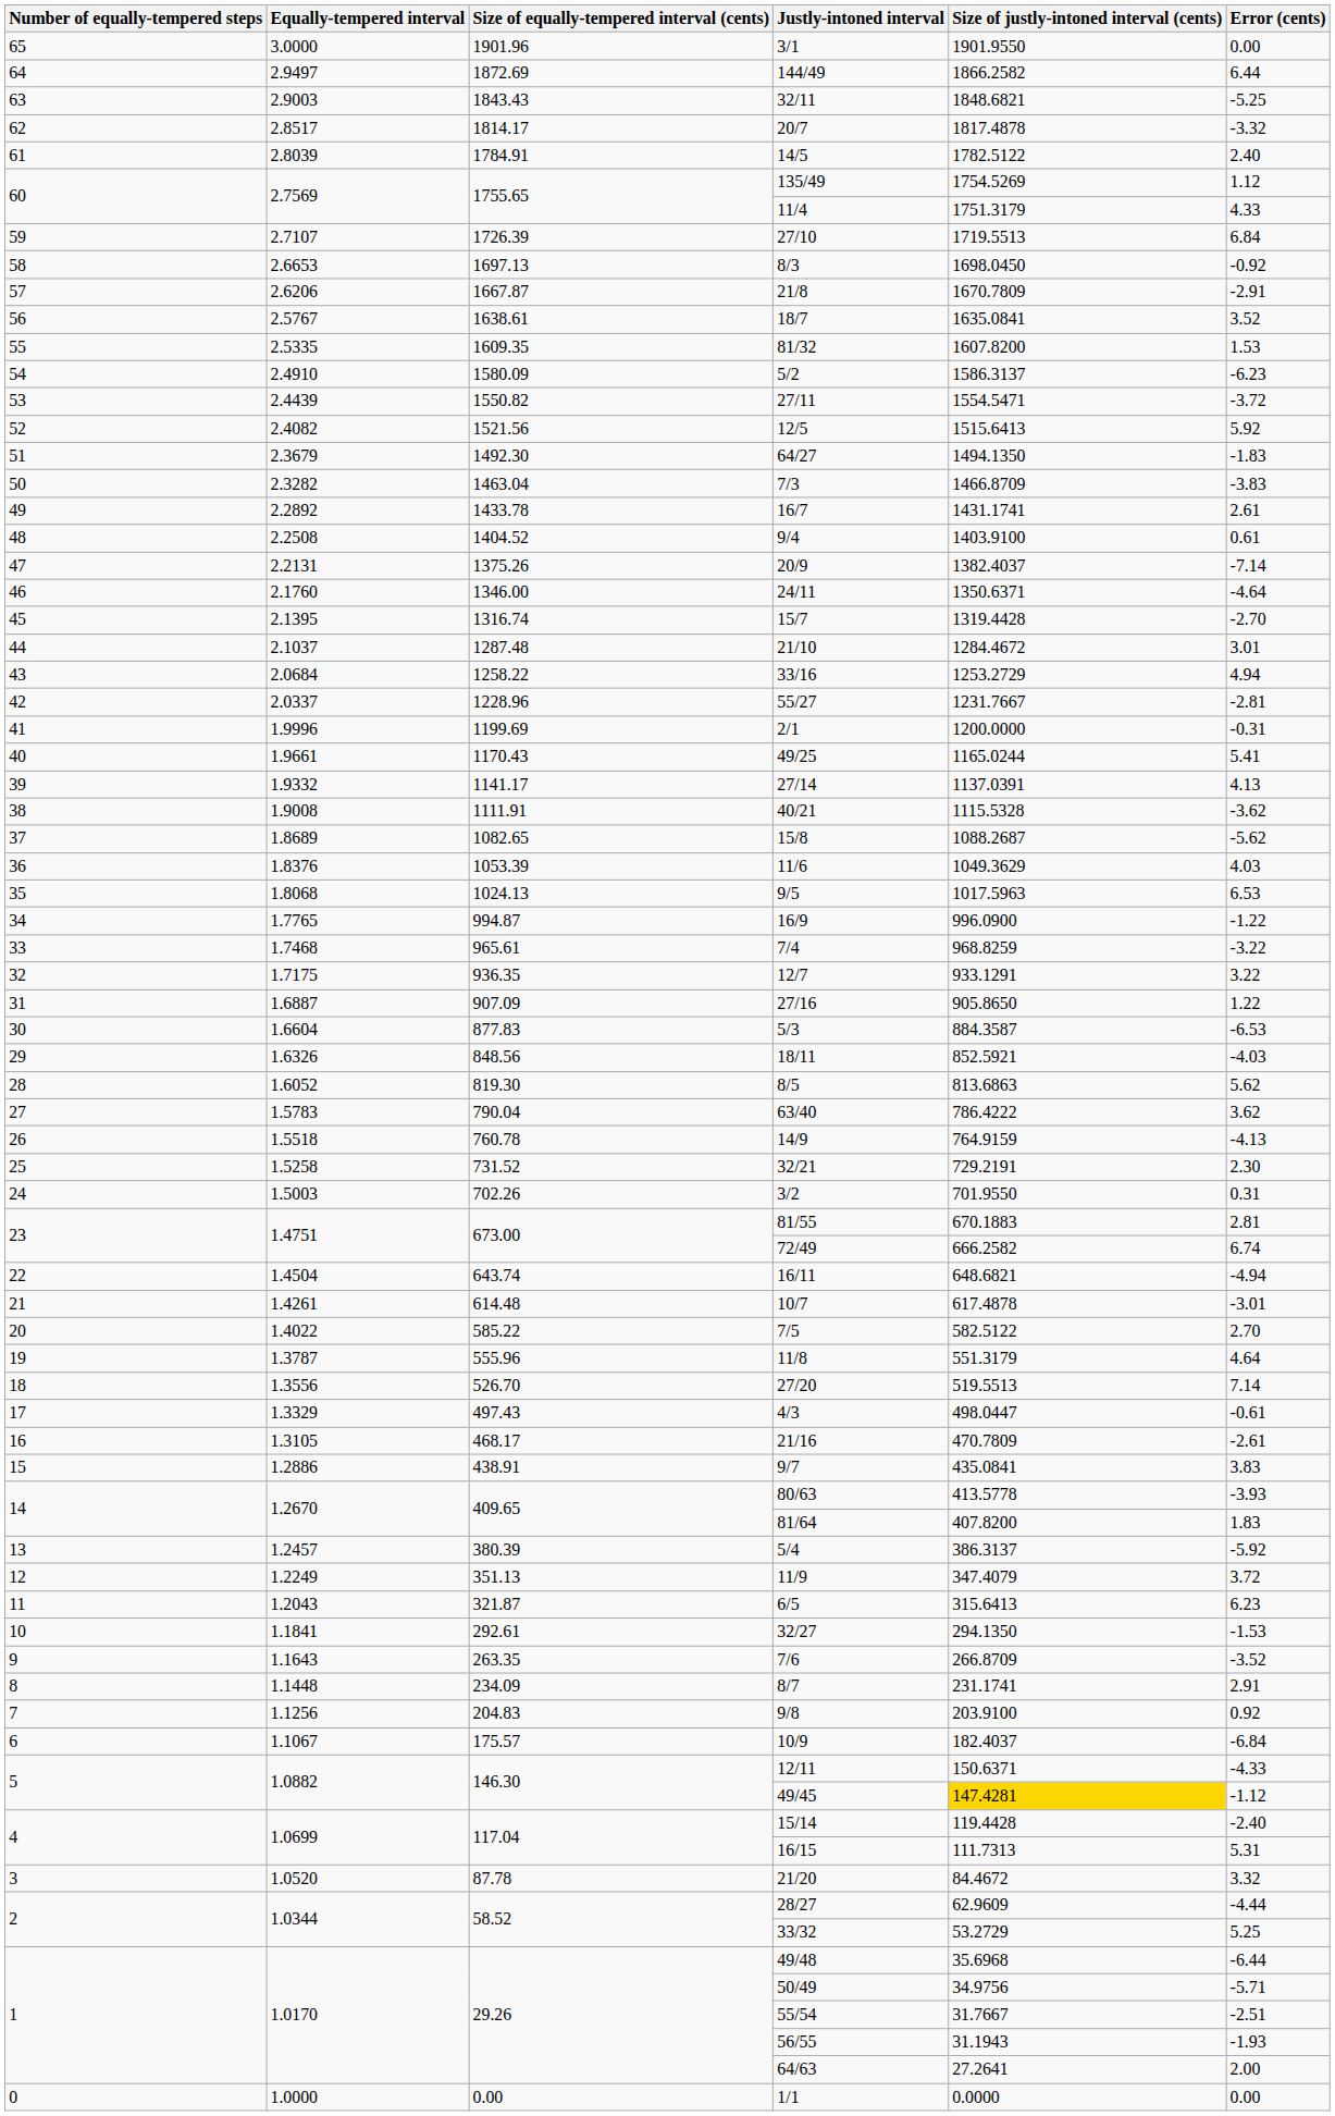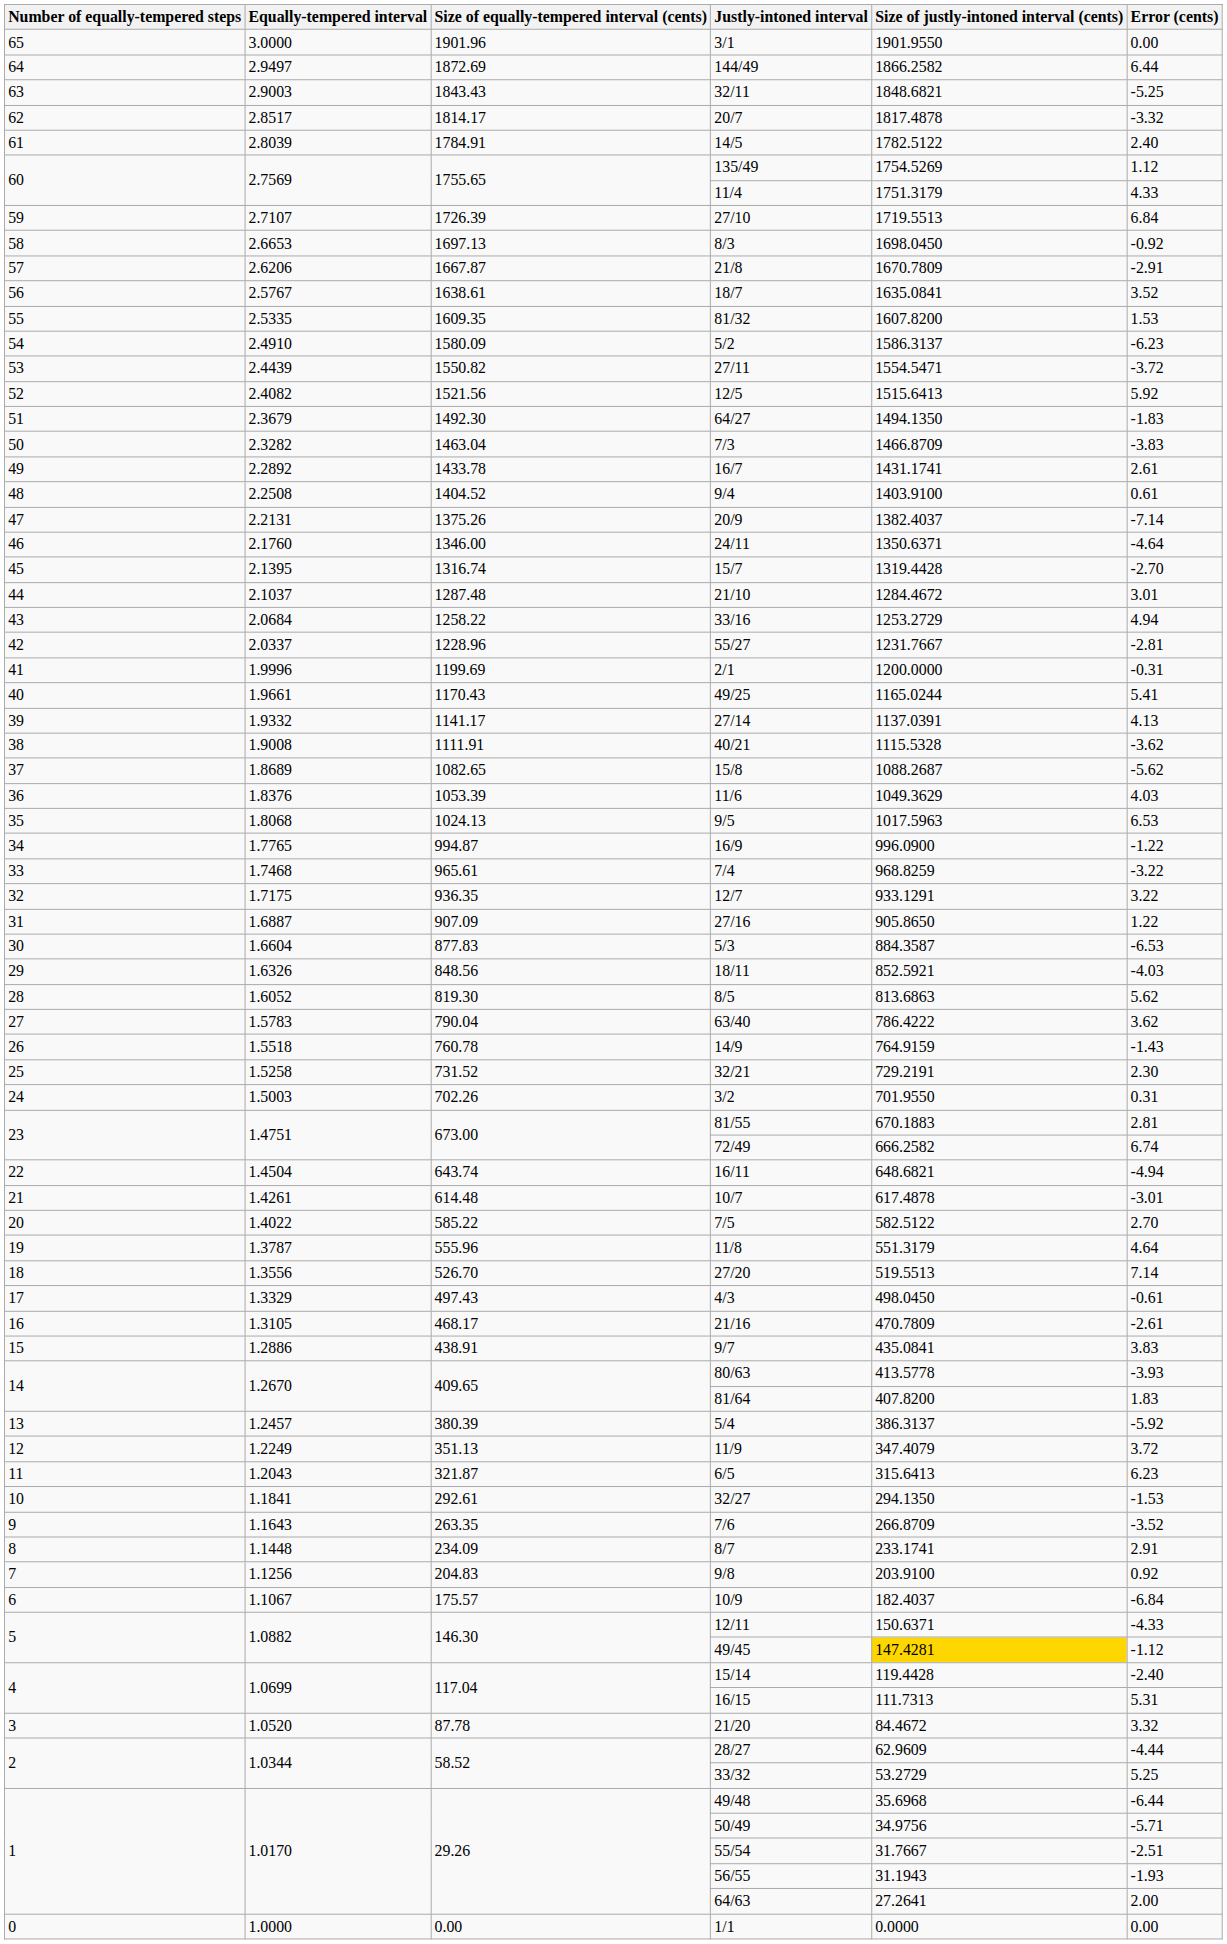 <table class="wikitable sortable mw-collapsible mw-collapsed">
 <tr>
 <th>Number of equally-tempered steps</th>
 <th>Equally-tempered interval</th>
 <th>Size of equally-tempered interval (cents)</th>
 <th>Justly-intoned interval</th>
 <th>Size of justly-intoned interval (cents)</th>
 <th>Error (cents)</th>
 </tr>
 <tr>
 <td>65</td>
 <td>3.0000</td>
 <td>1901.96</td>
 <td>3/1</td>
 <td>1901.9550</td>
 <td>0.00</td>
 </tr>
 <tr>
 <td>64</td>
 <td>2.9497</td>
 <td>1872.69</td>
 <td>144/49</td>
 <td>1866.2582</td>
 <td>6.44</td>
 </tr>
 <tr>
 <td>63</td>
 <td>2.9003</td>
 <td>1843.43</td>
 <td>32/11</td>
 <td>1848.6821</td>
 <td>-5.25</td>
 </tr>
 <tr>
 <td>62</td>
 <td>2.8517</td>
 <td>1814.17</td>
 <td>20/7</td>
 <td>1817.4878</td>
 <td>-3.32</td>
 </tr>
 <tr>
 <td>61</td>
 <td>2.8039</td>
 <td>1784.91</td>
 <td>14/5</td>
 <td>1782.5122</td>
 <td>2.40</td>
 </tr>
 <tr>
 <td rowspan="2">60</td>
 <td rowspan="2">2.7569</td>
 <td rowspan="2">1755.65</td>
 <td>135/49</td>
 <td>1754.5269</td>
 <td>1.12</td>
 </tr>
 <tr>
 <td>11/4</td>
 <td>1751.3179</td>
 <td>4.33</td>
 </tr>
 <tr>
 <td>59</td>
 <td>2.7107</td>
 <td>1726.39</td>
 <td>27/10</td>
 <td>1719.5513</td>
 <td>6.84</td>
 </tr>
 <tr>
 <td>58</td>
 <td>2.6653</td>
 <td>1697.13</td>
 <td>8/3</td>
 <td>1698.0450</td>
 <td>-0.92</td>
 </tr>
 <tr>
 <td>57</td>
 <td>2.6206</td>
 <td>1667.87</td>
 <td>21/8</td>
 <td>1670.7809</td>
 <td>-2.91</td>
 </tr>
 <tr>
 <td>56</td>
 <td>2.5767</td>
 <td>1638.61</td>
 <td>18/7</td>
 <td>1635.0841</td>
 <td>3.52</td>
 </tr>
 <tr>
 <td>55</td>
 <td>2.5335</td>
 <td>1609.35</td>
 <td>81/32</td>
 <td>1607.8200</td>
 <td>1.53</td>
 </tr>
 <tr>
 <td>54</td>
 <td>2.4910</td>
 <td>1580.09</td>
 <td>5/2</td>
 <td>1586.3137</td>
 <td>-6.23</td>
 </tr>
 <tr>
 <td>53</td>
 <td>2.4439</td>
 <td>1550.82</td>
 <td>27/11</td>
 <td>1554.5471</td>
 <td>-3.72</td>
 </tr>
 <tr>
 <td>52</td>
 <td>2.4082</td>
 <td>1521.56</td>
 <td>12/5</td>
 <td>1515.6413</td>
 <td>5.92</td>
 </tr>
 <tr>
 <td>51</td>
 <td>2.3679</td>
 <td>1492.30</td>
 <td>64/27</td>
 <td>1494.1350</td>
 <td>-1.83</td>
 </tr>
 <tr>
 <td>50</td>
 <td>2.3282</td>
 <td>1463.04</td>
 <td>7/3</td>
 <td>1466.8709</td>
 <td>-3.83</td>
 </tr>
 <tr>
 <td>49</td>
 <td>2.2892</td>
 <td>1433.78</td>
 <td>16/7</td>
 <td>1431.1741</td>
 <td>2.61</td>
 </tr>
 <tr>
 <td>48</td>
 <td>2.2508</td>
 <td>1404.52</td>
 <td>9/4</td>
 <td>1403.9100</td>
 <td>0.61</td>
 </tr>
 <tr>
 <td>47</td>
 <td>2.2131</td>
 <td>1375.26</td>
 <td>20/9</td>
 <td>1382.4037</td>
 <td>-7.14</td>
 </tr>
 <tr>
 <td>46</td>
 <td>2.1760</td>
 <td>1346.00</td>
 <td>24/11</td>
 <td>1350.6371</td>
 <td>-4.64</td>
 </tr>
 <tr>
 <td>45</td>
 <td>2.1395</td>
 <td>1316.74</td>
 <td>15/7</td>
 <td>1319.4428</td>
 <td>-2.70</td>
 </tr>
 <tr>
 <td>44</td>
 <td>2.1037</td>
 <td>1287.48</td>
 <td>21/10</td>
 <td>1284.4672</td>
 <td>3.01</td>
 </tr>
 <tr>
 <td>43</td>
 <td>2.0684</td>
 <td>1258.22</td>
 <td>33/16</td>
 <td>1253.2729</td>
 <td>4.94</td>
 </tr>
 <tr>
 <td>42</td>
 <td>2.0337</td>
 <td>1228.96</td>
 <td>55/27</td>
 <td>1231.7667</td>
 <td>-2.81</td>
 </tr>
 <tr>
 <td>41</td>
 <td>1.9996</td>
 <td>1199.69</td>
 <td>2/1</td>
 <td>1200.0000</td>
 <td>-0.31</td>
 </tr>
 <tr>
 <td>40</td>
 <td>1.9661</td>
 <td>1170.43</td>
 <td>49/25</td>
 <td>1165.0244</td>
 <td>5.41</td>
 </tr>
 <tr>
 <td>39</td>
 <td>1.9332</td>
 <td>1141.17</td>
 <td>27/14</td>
 <td>1137.0391</td>
 <td>4.13</td>
 </tr>
 <tr>
 <td>38</td>
 <td>1.9008</td>
 <td>1111.91</td>
 <td>40/21</td>
 <td>1115.5328</td>
 <td>-3.62</td>
 </tr>
 <tr>
 <td>37</td>
 <td>1.8689</td>
 <td>1082.65</td>
 <td>15/8</td>
 <td>1088.2687</td>
 <td>-5.62</td>
 </tr>
 <tr>
 <td>36</td>
 <td>1.8376</td>
 <td>1053.39</td>
 <td>11/6</td>
 <td>1049.3629</td>
 <td>4.03</td>
 </tr>
 <tr>
 <td>35</td>
 <td>1.8068</td>
 <td>1024.13</td>
 <td>9/5</td>
 <td>1017.5963</td>
 <td>6.53</td>
 </tr>
 <tr>
 <td>34</td>
 <td>1.7765</td>
 <td>994.87</td>
 <td>16/9</td>
 <td>996.0900</td>
 <td>-1.22</td>
 </tr>
 <tr>
 <td>33</td>
 <td>1.7468</td>
 <td>965.61</td>
 <td>7/4</td>
 <td>968.8259</td>
 <td>-3.22</td>
 </tr>
 <tr>
 <td>32</td>
 <td>1.7175</td>
 <td>936.35</td>
 <td>12/7</td>
 <td>933.1291</td>
 <td>3.22</td>
 </tr>
 <tr>
 <td>31</td>
 <td>1.6887</td>
 <td>907.09</td>
 <td>27/16</td>
 <td>905.8650</td>
 <td>1.22</td>
 </tr>
 <tr>
 <td>30</td>
 <td>1.6604</td>
 <td>877.83</td>
 <td>5/3</td>
 <td>884.3587</td>
 <td>-6.53</td>
 </tr>
 <tr>
 <td>29</td>
 <td>1.6326</td>
 <td>848.56</td>
 <td>18/11</td>
 <td>852.5921</td>
 <td>-4.03</td>
 </tr>
 <tr>
 <td>28</td>
 <td>1.6052</td>
 <td>819.30</td>
 <td>8/5</td>
 <td>813.6863</td>
 <td>5.62</td>
 </tr>
 <tr>
 <td>27</td>
 <td>1.5783</td>
 <td>790.04</td>
 <td>63/40</td>
 <td>786.4222</td>
 <td>3.62</td>
 </tr>
 <tr>
 <td>26</td>
 <td>1.5518</td>
 <td>760.78</td>
 <td>14/9</td>
 <td>764.9159</td>
-<td>-4.13</td>
+<td>-1.43</td>
 </tr>
 <tr>
 <td>25</td>
 <td>1.5258</td>
 <td>731.52</td>
 <td>32/21</td>
 <td>729.2191</td>
 <td>2.30</td>
 </tr>
 <tr>
 <td>24</td>
 <td>1.5003</td>
 <td>702.26</td>
 <td>3/2</td>
 <td>701.9550</td>
 <td>0.31</td>
 </tr>
 <tr>
 <td rowspan="2">23</td>
 <td rowspan="2">1.4751</td>
 <td rowspan="2">673.00</td>
 <td>81/55</td>
 <td>670.1883</td>
 <td>2.81</td>
 </tr>
 <tr>
 <td>72/49</td>
 <td>666.2582</td>
 <td>6.74</td>
 </tr>
 <tr>
 <td>22</td>
 <td>1.4504</td>
 <td>643.74</td>
 <td>16/11</td>
 <td>648.6821</td>
 <td>-4.94</td>
 </tr>
 <tr>
 <td>21</td>
 <td>1.4261</td>
 <td>614.48</td>
 <td>10/7</td>
 <td>617.4878</td>
 <td>-3.01</td>
 </tr>
 <tr>
 <td>20</td>
 <td>1.4022</td>
 <td>585.22</td>
 <td>7/5</td>
 <td>582.5122</td>
 <td>2.70</td>
 </tr>
 <tr>
 <td>19</td>
 <td>1.3787</td>
 <td>555.96</td>
 <td>11/8</td>
 <td>551.3179</td>
 <td>4.64</td>
 </tr>
 <tr>
 <td>18</td>
 <td>1.3556</td>
 <td>526.70</td>
 <td>27/20</td>
 <td>519.5513</td>
 <td>7.14</td>
 </tr>
 <tr>
 <td>17</td>
 <td>1.3329</td>
 <td>497.43</td>
 <td>4/3</td>
-<td>498.0447</td>
+<td>498.0450</td>
 <td>-0.61</td>
 </tr>
 <tr>
 <td>16</td>
 <td>1.3105</td>
 <td>468.17</td>
 <td>21/16</td>
 <td>470.7809</td>
 <td>-2.61</td>
 </tr>
 <tr>
 <td>15</td>
 <td>1.2886</td>
 <td>438.91</td>
 <td>9/7</td>
 <td>435.0841</td>
 <td>3.83</td>
 </tr>
 <tr>
 <td rowspan="2">14</td>
 <td rowspan="2">1.2670</td>
 <td rowspan="2">409.65</td>
 <td>80/63</td>
 <td>413.5778</td>
 <td>-3.93</td>
 </tr>
 <tr>
 <td>81/64</td>
 <td>407.8200</td>
 <td>1.83</td>
 </tr>
 <tr>
 <td>13</td>
 <td>1.2457</td>
 <td>380.39</td>
 <td>5/4</td>
 <td>386.3137</td>
 <td>-5.92</td>
 </tr>
 <tr>
 <td>12</td>
 <td>1.2249</td>
 <td>351.13</td>
 <td>11/9</td>
 <td>347.4079</td>
 <td>3.72</td>
 </tr>
 <tr>
 <td>11</td>
 <td>1.2043</td>
 <td>321.87</td>
 <td>6/5</td>
 <td>315.6413</td>
 <td>6.23</td>
 </tr>
 <tr>
 <td>10</td>
 <td>1.1841</td>
 <td>292.61</td>
 <td>32/27</td>
 <td>294.1350</td>
 <td>-1.53</td>
 </tr>
 <tr>
 <td>9</td>
 <td>1.1643</td>
 <td>263.35</td>
 <td>7/6</td>
 <td>266.8709</td>
 <td>-3.52</td>
 </tr>
 <tr>
 <td>8</td>
 <td>1.1448</td>
 <td>234.09</td>
 <td>8/7</td>
-<td>231.1741</td>
+<td>233.1741</td>
 <td>2.91</td>
 </tr>
 <tr>
 <td>7</td>
 <td>1.1256</td>
 <td>204.83</td>
 <td>9/8</td>
 <td>203.9100</td>
 <td>0.92</td>
 </tr>
 <tr>
 <td>6</td>
 <td>1.1067</td>
 <td>175.57</td>
 <td>10/9</td>
 <td>182.4037</td>
 <td>-6.84</td>
 </tr>
 <tr>
 <td rowspan="2">5</td>
 <td rowspan="2">1.0882</td>
 <td rowspan="2">146.30</td>
 <td>12/11</td>
 <td>150.6371</td>
 <td>-4.33</td>
 </tr>
 <tr>
 <td>49/45</td>
 <td style="background: gold;">147.4281</td>
 <td>-1.12</td>
 </tr>
 <tr>
 <td rowspan="2">4</td>
 <td rowspan="2">1.0699</td>
 <td rowspan="2">117.04</td>
 <td>15/14</td>
 <td>119.4428</td>
 <td>-2.40</td>
 </tr>
 <tr>
 <td>16/15</td>
 <td>111.7313</td>
 <td>5.31</td>
 </tr>
 <tr>
 <td>3</td>
 <td>1.0520</td>
 <td>87.78</td>
 <td>21/20</td>
 <td>84.4672</td>
 <td>3.32</td>
 </tr>
 <tr>
 <td rowspan="2">2</td>
 <td rowspan="2">1.0344</td>
 <td rowspan="2">58.52</td>
 <td>28/27</td>
 <td>62.9609</td>
 <td>-4.44</td>
 </tr>
 <tr>
 <td>33/32</td>
 <td>53.2729</td>
 <td>5.25</td>
 </tr>
 <tr>
 <td rowspan="5">1</td>
 <td rowspan="5">1.0170</td>
 <td rowspan="5">29.26</td>
 <td>49/48</td>
 <td>35.6968</td>
 <td>-6.44</td>
 </tr>
 <tr>
 <td>50/49</td>
 <td>34.9756</td>
 <td>-5.71</td>
 </tr>
 <tr>
 <td>55/54</td>
 <td>31.7667</td>
 <td>-2.51</td>
 </tr>
 <tr>
 <td>56/55</td>
 <td>31.1943</td>
 <td>-1.93</td>
 </tr>
 <tr>
 <td>64/63</td>
 <td>27.2641</td>
 <td>2.00</td>
 </tr>
 <tr>
 <td>0</td>
 <td>1.0000</td>
 <td>0.00</td>
 <td>1/1</td>
 <td>0.0000</td>
 <td>0.00</td>
 </tr>
 </table>
